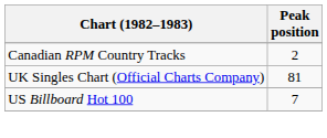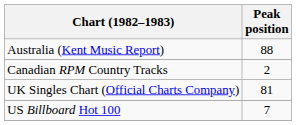 <table class="wikitable sortable">
 <tr>
 <th align="left">Chart (1982–1983)</th>
 <th align="center">Peak<br>position</th>
+</tr>
+<tr>
+<td>Australia (<a href='#'>Kent Music Report</a>)</td>
+<td align="center">88</td>
 </tr>
 <tr>
 </tr>
 <tr>
 </tr>
 <tr>
 <td>Canadian <em>RPM</em> Country Tracks</td>
 <td align="center">2</td>
 </tr>
 <tr>
 <td>UK Singles Chart (<a href='#'>Official Charts Company</a>)</td>
 <td align="center">81</td>
 </tr>
 <tr>
 </tr>
 <tr>
 <td>US <em>Billboard</em> <a href='#'>Hot 100</a></td>
 <td align="center">7</td>
 </tr>
 <tr>
 </tr>
 </table>
